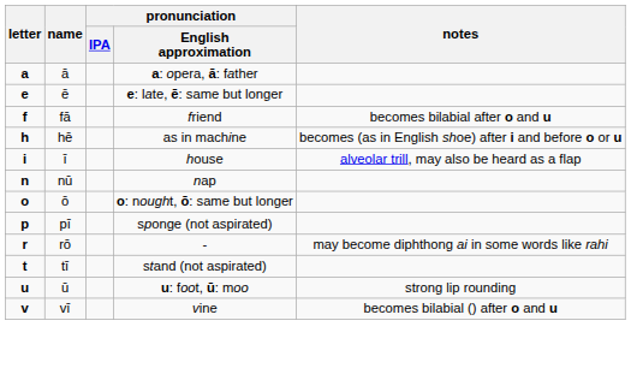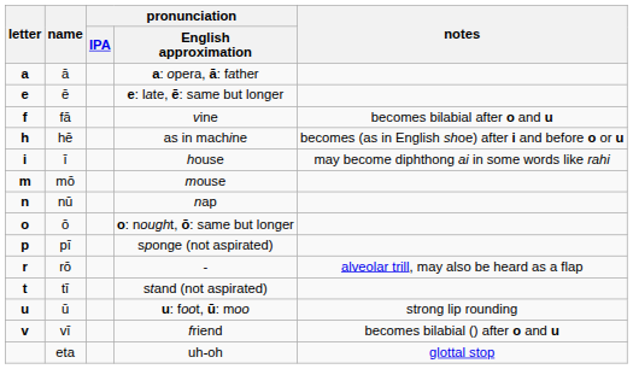 <table class="wikitable">
 <tr>
 <th align="center" rowspan="2">letter</th>
 <th align="center" rowspan="2">name</th>
 <th align="center" colspan="2">pronunciation</th>
 <th align="center" rowspan="2">notes</th>
 </tr>
 <tr align=center>
 <th><a href='#'>IPA</a></th>
 <th>English<br>approximation</th>
 </tr>
 <tr align="center">
 <td><strong>a</strong></td>
 <td>ā</td>
 <td></td>
 <td><strong>a</strong>: <em>o</em>pera, <strong>ā</strong>: f<em>a</em>ther</td>
 <td></td>
 </tr>
 <tr align=center>
 <td><strong>e</strong></td>
 <td>ē</td>
 <td></td>
 <td><strong>e</strong>: l<em>a</em>te, <strong>ē</strong>: same but longer</td>
 <td></td>
 </tr>
 <tr align=center>
 <td><strong>f</strong></td>
 <td>fā</td>
 <td></td>
-<td><em>f</em>riend</td>
+<td><em>v</em>ine</td>
 <td>becomes bilabial  after <strong>o</strong> and <strong>u</strong></td>
 </tr>
 <tr align=center>
 <td><strong>h</strong></td>
 <td>hē</td>
 <td></td>
 <td>as in mach<em>i</em>ne</td>
 <td>becomes  (as in English <em>sh</em>oe) after <strong>i</strong> and before <strong>o</strong> or <strong>u</strong></td>
 </tr>
 <tr align=center>
 <td><strong>i</strong></td>
 <td>ī</td>
 <td></td>
 <td><em>h</em>ouse</td>
-<td><a href='#'>alveolar trill</a>, may also be heard as a flap </td>
+<td>may become diphthong <em>ai</em> in some words like <em>rahi</em></td>
+</tr>
+<tr align=center>
+<td><strong>m</strong></td>
+<td>mō</td>
+<td></td>
+<td><em>m</em>ouse</td>
+<td></td>
 </tr>
 <tr align=center>
 <td><strong>n</strong></td>
 <td>nū</td>
 <td></td>
 <td><em>n</em>ap</td>
 <td></td>
 </tr>
 <tr align=center>
 <td><strong>o</strong></td>
 <td>ō</td>
 <td></td>
 <td><strong>o</strong>: n<em>ough</em>t, <strong>ō</strong>: same but longer</td>
 <td></td>
 </tr>
 <tr align=center>
 <td><strong>p</strong></td>
 <td>pī</td>
 <td></td>
 <td>s<em>p</em>onge (not aspirated)</td>
 <td></td>
 </tr>
 <tr align=center>
 <td><strong>r</strong></td>
 <td>rō</td>
 <td></td>
 <td>-</td>
-<td>may become diphthong <em>ai</em> in some words like <em>rahi</em></td>
+<td><a href='#'>alveolar trill</a>, may also be heard as a flap </td>
 </tr>
 <tr align=center>
 <td><strong>t</strong></td>
 <td>tī</td>
 <td></td>
 <td>s<em>t</em>and (not aspirated)</td>
 <td></td>
 </tr>
 <tr align=center>
 <td><strong>u</strong></td>
 <td>ū</td>
 <td></td>
 <td><strong>u</strong>: f<em>oo</em>t, <strong>ū</strong>: m<em>oo</em></td>
 <td>strong lip rounding</td>
 </tr>
 <tr align=center>
 <td><strong>v</strong></td>
 <td>vī</td>
 <td></td>
-<td><em>v</em>ine</td>
+<td><em>f</em>riend</td>
 <td>becomes bilabial () after <strong>o</strong> and <strong>u</strong></td>
 </tr>
+<tr align=center>
+<td><strong></strong></td>
+<td>eta</td>
+<td></td>
+<td>uh<em>-</em>oh</td>
+<td><a href='#'>glottal stop</a></td>
+</tr>
 </table>
